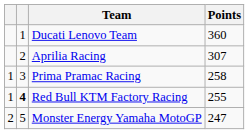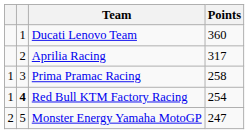 <table class="wikitable" style="font-size: 85%;">
 <tr>
 <th></th>
 <th></th>
 <th>Team</th>
 <th>Points</th>
 </tr>
 <tr>
 <td></td>
 <td align=center>1</td>
 <td> <a href='#'>Ducati Lenovo Team</a></td>
 <td align=left>360</td>
 </tr>
 <tr>
 <td></td>
 <td align=center>2</td>
 <td> <a href='#'>Aprilia Racing</a></td>
-<td align=left>307</td>
+<td align=left>317</td>
 </tr>
 <tr>
 <td> 1</td>
 <td align=center>3</td>
 <td> <a href='#'>Prima Pramac Racing</a></td>
 <td align=left>258</td>
 </tr>
 <tr>
 <td> 1</td>
 <td align=center><strong>4</strong></td>
 <td> <a href='#'>Red Bull KTM Factory Racing</a></td>
-<td align=left>255</td>
+<td align=left>254</td>
 </tr>
 <tr>
 <td> 2</td>
 <td align=center>5</td>
 <td> <a href='#'>Monster Energy Yamaha MotoGP</a></td>
 <td align=left>247</td>
 </tr>
 </table>
